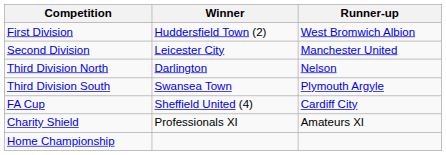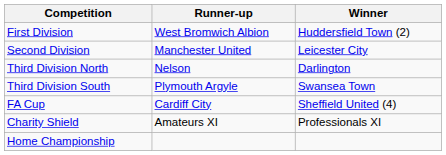 <table class="wikitable">
 <tr>
 <th style="width:15em">Competition</th>
+<th style="width:15em">Runner-up</th>
 <th style="width:15em">Winner</th>
-<th style="width:15em">Runner-up</th>
 </tr>
 <tr>
 <td><a href='#'>First Division</a></td>
+<td><a href='#'>West Bromwich Albion</a></td>
 <td><a href='#'>Huddersfield Town</a> (2)</td>
-<td><a href='#'>West Bromwich Albion</a></td>
 </tr>
 <tr>
 <td><a href='#'>Second Division</a></td>
+<td><a href='#'>Manchester United</a></td>
 <td><a href='#'>Leicester City</a></td>
-<td><a href='#'>Manchester United</a></td>
 </tr>
 <tr>
 <td><a href='#'>Third Division North</a></td>
+<td><a href='#'>Nelson</a></td>
 <td><a href='#'>Darlington</a></td>
-<td><a href='#'>Nelson</a></td>
 </tr>
 <tr>
 <td><a href='#'>Third Division South</a></td>
+<td><a href='#'>Plymouth Argyle</a></td>
 <td><a href='#'>Swansea Town</a></td>
-<td><a href='#'>Plymouth Argyle</a></td>
 </tr>
 <tr>
 <td><a href='#'>FA Cup</a></td>
+<td><a href='#'>Cardiff City</a></td>
 <td><a href='#'>Sheffield United</a> (4)</td>
-<td><a href='#'>Cardiff City</a></td>
 </tr>
 <tr>
 <td><a href='#'>Charity Shield</a></td>
+<td>Amateurs XI</td>
 <td>Professionals XI</td>
-<td>Amateurs XI</td>
 </tr>
 <tr>
 <td><a href='#'>Home Championship</a></td>
 <td></td>
 <td></td>
 </tr>
 </table>
